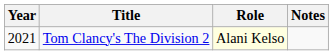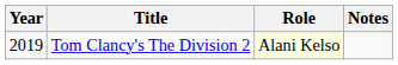 <table class="sortable wikitable">
 <tr>
 <th>Year</th>
 <th>Title</th>
 <th>Role</th>
 <th class="unsortable">Notes</th>
 </tr>
 <tr>
-<td>2021</td>
+<td>2019</td>
 <td><a href='#'>Tom Clancy's The Division 2</a></td>
 <td style="background: lightyellow;">Alani Kelso</td>
 <td></td>
 </tr>
 </table>
